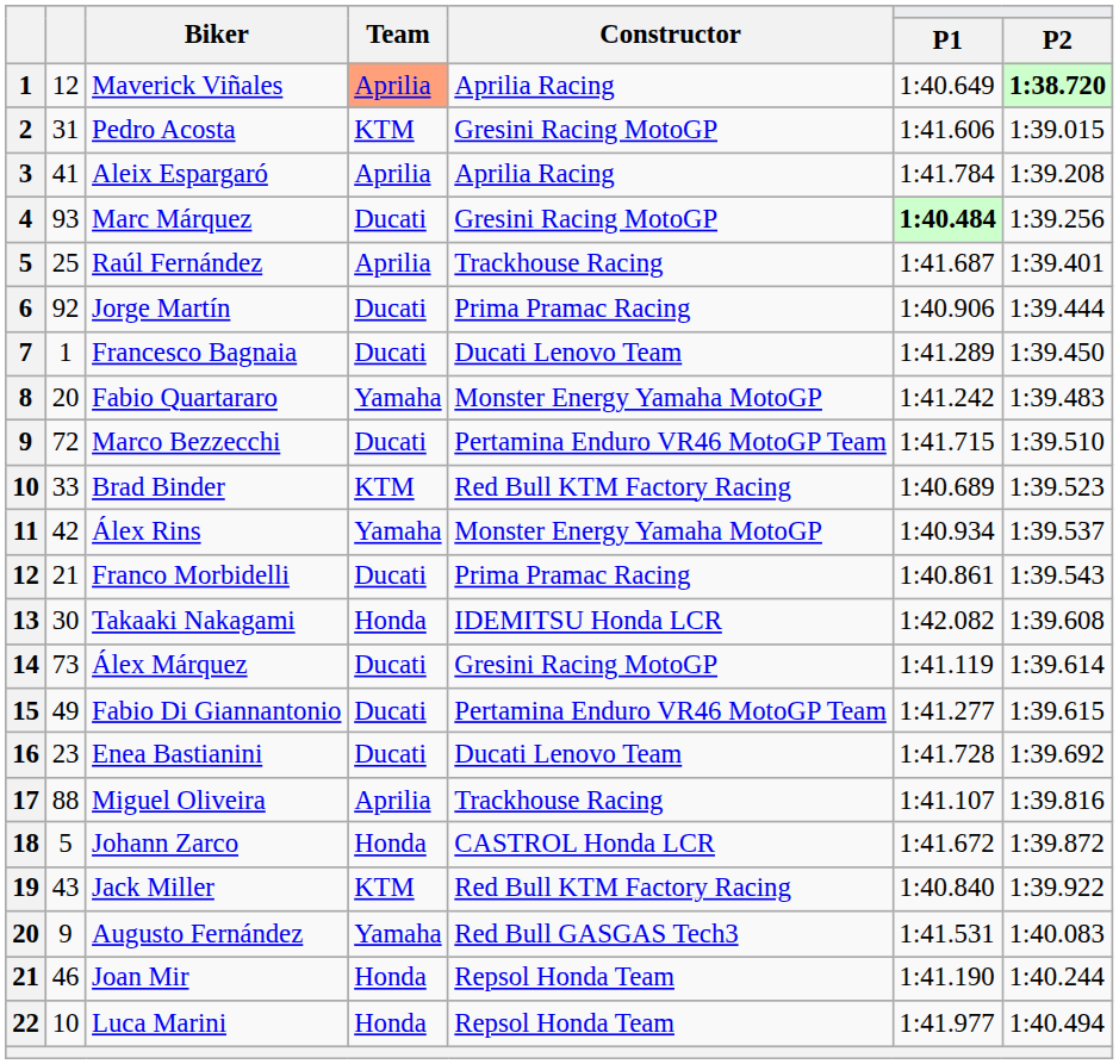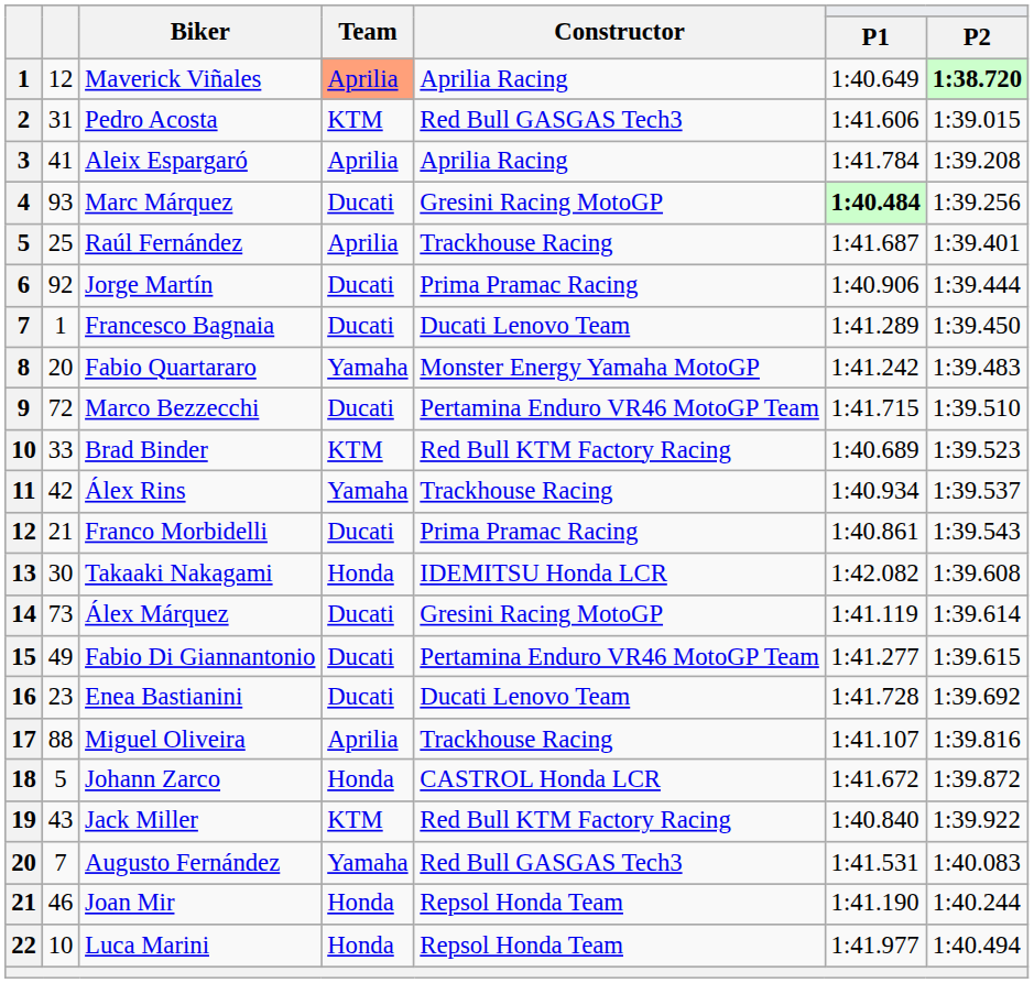 <table class="wikitable sortable" style="font-size: 85%;">
 <tr>
 <th rowspan="2"></th>
 <th rowspan="2"></th>
 <th rowspan="2">Biker</th>
 <th rowspan="2">Team</th>
 <th rowspan="2">Constructor</th>
 <th colspan="3" style="background:#eaecf0; text-align:center;"></th>
 </tr>
 <tr>
 <th scope="col">P1</th>
 <th scope="col">P2</th>
 </tr>
 <tr>
 <th scope="row">1</th>
 <td align="center">12</td>
 <td> <a href='#'>Maverick Viñales</a></td>
 <td style="background: lightsalmon;"><a href='#'>Aprilia</a></td>
 <td><a href='#'>Aprilia Racing</a></td>
 <td>1:40.649</td>
 <td style="background:#ccffcc;"><strong>1:38.720</strong></td>
 </tr>
 <tr>
 <th scope="row">2</th>
 <td align="center">31</td>
 <td> <a href='#'>Pedro Acosta</a></td>
 <td><a href='#'>KTM</a></td>
-<td><a href='#'>Gresini Racing MotoGP</a></td>
+<td><a href='#'>Red Bull GASGAS Tech3</a></td>
 <td>1:41.606</td>
 <td>1:39.015</td>
 </tr>
 <tr>
 <th scope="row">3</th>
 <td align="center">41</td>
 <td> <a href='#'>Aleix Espargaró</a></td>
 <td><a href='#'>Aprilia</a></td>
 <td><a href='#'>Aprilia Racing</a></td>
 <td>1:41.784</td>
 <td>1:39.208</td>
 </tr>
 <tr>
 <th scope="row">4</th>
 <td align="center">93</td>
 <td> <a href='#'>Marc Márquez</a></td>
 <td><a href='#'>Ducati</a></td>
 <td><a href='#'>Gresini Racing MotoGP</a></td>
 <td style="background:#ccffcc;"><strong>1:40.484</strong></td>
 <td>1:39.256</td>
 </tr>
 <tr>
 <th scope="row">5</th>
 <td align="center">25</td>
 <td> <a href='#'>Raúl Fernández</a></td>
 <td><a href='#'>Aprilia</a></td>
 <td><a href='#'>Trackhouse Racing</a></td>
 <td>1:41.687</td>
 <td>1:39.401</td>
 </tr>
 <tr>
 <th scope="row">6</th>
 <td align="center">92</td>
 <td> <a href='#'>Jorge Martín</a></td>
 <td><a href='#'>Ducati</a></td>
 <td><a href='#'>Prima Pramac Racing</a></td>
 <td>1:40.906</td>
 <td>1:39.444</td>
 </tr>
 <tr>
 <th scope="row">7</th>
 <td align="center">1</td>
 <td> <a href='#'>Francesco Bagnaia</a></td>
 <td><a href='#'>Ducati</a></td>
 <td><a href='#'>Ducati Lenovo Team</a></td>
 <td>1:41.289</td>
 <td>1:39.450</td>
 </tr>
 <tr>
 <th scope="row">8</th>
 <td align="center">20</td>
 <td> <a href='#'>Fabio Quartararo</a></td>
 <td><a href='#'>Yamaha</a></td>
 <td><a href='#'>Monster Energy Yamaha MotoGP</a></td>
 <td>1:41.242</td>
 <td>1:39.483</td>
 </tr>
 <tr>
 <th scope="row">9</th>
 <td align="center">72</td>
 <td> <a href='#'>Marco Bezzecchi</a></td>
 <td><a href='#'>Ducati</a></td>
 <td><a href='#'>Pertamina Enduro VR46 MotoGP Team</a></td>
 <td>1:41.715</td>
 <td>1:39.510</td>
 </tr>
 <tr>
 <th scope="row">10</th>
 <td align="center">33</td>
 <td> <a href='#'>Brad Binder</a></td>
 <td><a href='#'>KTM</a></td>
 <td><a href='#'>Red Bull KTM Factory Racing</a></td>
 <td>1:40.689</td>
 <td>1:39.523</td>
 </tr>
 <tr>
 <th scope="row">11</th>
 <td align="center">42</td>
 <td> <a href='#'>Álex Rins</a></td>
 <td><a href='#'>Yamaha</a></td>
-<td><a href='#'>Monster Energy Yamaha MotoGP</a></td>
+<td><a href='#'>Trackhouse Racing</a></td>
 <td>1:40.934</td>
 <td>1:39.537</td>
 </tr>
 <tr>
 <th scope="row">12</th>
 <td align="center">21</td>
 <td> <a href='#'>Franco Morbidelli</a></td>
 <td><a href='#'>Ducati</a></td>
 <td><a href='#'>Prima Pramac Racing</a></td>
 <td>1:40.861</td>
 <td>1:39.543</td>
 </tr>
 <tr>
 <th scope="row">13</th>
 <td align="center">30</td>
 <td> <a href='#'>Takaaki Nakagami</a></td>
 <td><a href='#'>Honda</a></td>
 <td><a href='#'>IDEMITSU Honda LCR</a></td>
 <td>1:42.082</td>
 <td>1:39.608</td>
 </tr>
 <tr>
 <th scope="row">14</th>
 <td align="center">73</td>
 <td> <a href='#'>Álex Márquez</a></td>
 <td><a href='#'>Ducati</a></td>
 <td><a href='#'>Gresini Racing MotoGP</a></td>
 <td>1:41.119</td>
 <td>1:39.614</td>
 </tr>
 <tr>
 <th scope="row">15</th>
 <td align="center">49</td>
 <td> <a href='#'>Fabio Di Giannantonio</a></td>
 <td><a href='#'>Ducati</a></td>
 <td><a href='#'>Pertamina Enduro VR46 MotoGP Team</a></td>
 <td>1:41.277</td>
 <td>1:39.615</td>
 </tr>
 <tr>
 <th scope="row">16</th>
 <td align="center">23</td>
 <td> <a href='#'>Enea Bastianini</a></td>
 <td><a href='#'>Ducati</a></td>
 <td><a href='#'>Ducati Lenovo Team</a></td>
 <td>1:41.728</td>
 <td>1:39.692</td>
 </tr>
 <tr>
 <th scope="row">17</th>
 <td align="center">88</td>
 <td> <a href='#'>Miguel Oliveira</a></td>
 <td><a href='#'>Aprilia</a></td>
 <td><a href='#'>Trackhouse Racing</a></td>
 <td>1:41.107</td>
 <td>1:39.816</td>
 </tr>
 <tr>
 <th scope="row">18</th>
 <td align="center">5</td>
 <td> <a href='#'>Johann Zarco</a></td>
 <td><a href='#'>Honda</a></td>
 <td><a href='#'>CASTROL Honda LCR</a></td>
 <td>1:41.672</td>
 <td>1:39.872</td>
 </tr>
 <tr>
 <th scope="row">19</th>
 <td align="center">43</td>
 <td> <a href='#'>Jack Miller</a></td>
 <td><a href='#'>KTM</a></td>
 <td><a href='#'>Red Bull KTM Factory Racing</a></td>
 <td>1:40.840</td>
 <td>1:39.922</td>
 </tr>
 <tr>
 <th scope="row">20</th>
-<td align="center">9</td>
+<td align="center">7</td>
 <td> <a href='#'>Augusto Fernández</a></td>
 <td><a href='#'>Yamaha</a></td>
 <td><a href='#'>Red Bull GASGAS Tech3</a></td>
 <td>1:41.531</td>
 <td>1:40.083</td>
 </tr>
 <tr>
 <th scope="row">21</th>
 <td align="center">46</td>
 <td> <a href='#'>Joan Mir</a></td>
 <td><a href='#'>Honda</a></td>
 <td><a href='#'>Repsol Honda Team</a></td>
 <td>1:41.190</td>
 <td>1:40.244</td>
 </tr>
 <tr>
 <th scope="row">22</th>
 <td align="center">10</td>
 <td> <a href='#'>Luca Marini</a></td>
 <td><a href='#'>Honda</a></td>
 <td><a href='#'>Repsol Honda Team</a></td>
 <td>1:41.977</td>
 <td>1:40.494</td>
 </tr>
 <tr>
 <th colspan="7"></th>
 </tr>
 </table>
